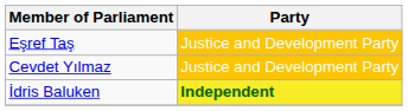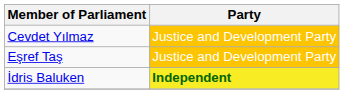 <table class="wikitable">
 <tr>
 <th>Member of Parliament</th>
 <th>Party</th>
 </tr>
 <tr>
-<td><a href='#'>Eşref Taş</a></td>
+<td><a href='#'>Cevdet Yılmaz</a></td>
 <td style="background:#FDC400; color:white">Justice and Development Party</td>
 </tr>
 <tr>
-<td><a href='#'>Cevdet Yılmaz</a></td>
+<td><a href='#'>Eşref Taş</a></td>
 <td style="background:#FDC400; color:white">Justice and Development Party</td>
 </tr>
 <tr>
 <td><a href='#'>İdris Baluken</a></td>
 <td style="background:#F8EC24; color:#006600"><strong>Independent</strong></td>
 </tr>
 <tr>
 </tr>
 </table>
